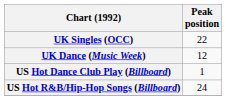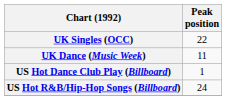 <table class="wikitable sortable plainrowheaders" style="text-align:center">
 <tr>
 <th scope="col">Chart (1992)</th>
 <th scope="col">Peak<br>position</th>
 </tr>
 <tr>
 <th scope="row"><a href='#'>UK Singles</a> (<a href='#'>OCC</a>)</th>
 <td>22</td>
 </tr>
 <tr>
 <th scope="row"><a href='#'>UK Dance</a> (<em><a href='#'>Music Week</a></em>)</th>
-<td>12</td>
+<td>11</td>
 </tr>
 <tr>
 <th scope="row">US <a href='#'>Hot Dance Club Play</a> (<em><a href='#'>Billboard</a></em>)</th>
 <td>1</td>
 </tr>
 <tr>
 <th scope="row">US <a href='#'>Hot R&B/Hip-Hop Songs</a> (<em><a href='#'>Billboard</a></em>)</th>
 <td>24</td>
 </tr>
 <tr>
 </tr>
 </table>
